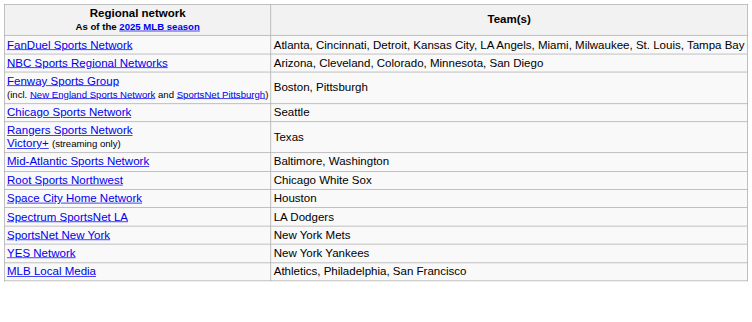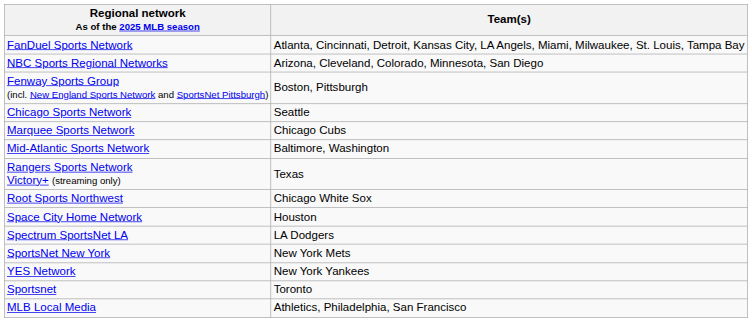 <table class="wikitable">
 <tr>
 <th>Regional network<br><small>As of the <a href='#'>2025 MLB season</a></small></th>
 <th>Team(s)</th>
 </tr>
 <tr>
 <td><a href='#'>FanDuel Sports Network</a></td>
 <td>Atlanta, Cincinnati, Detroit, Kansas City, LA Angels, Miami, Milwaukee, St. Louis, Tampa Bay</td>
 </tr>
 <tr>
 <td><a href='#'>NBC Sports Regional Networks</a></td>
 <td>Arizona, Cleveland, Colorado, Minnesota, San Diego</td>
 </tr>
 <tr>
 <td><a href='#'>Fenway Sports Group</a> <br><small>(incl. <a href='#'>New England Sports Network</a> and <a href='#'>SportsNet Pittsburgh</a>)</small></td>
 <td>Boston, Pittsburgh</td>
 </tr>
 <tr>
 <td><a href='#'>Chicago Sports Network</a></td>
 <td>Seattle</td>
 </tr>
 <tr>
-<td><a href='#'>Rangers Sports Network</a><br><a href='#'>Victory+</a> <small>(streaming only)</small></td>
-<td>Texas</td>
+<td><a href='#'>Marquee Sports Network</a></td>
+<td>Chicago Cubs</td>
 </tr>
 <tr>
 <td><a href='#'>Mid-Atlantic Sports Network</a></td>
 <td>Baltimore, Washington</td>
+</tr>
+<tr>
+<td><a href='#'>Rangers Sports Network</a><br><a href='#'>Victory+</a> <small>(streaming only)</small></td>
+<td>Texas</td>
 </tr>
 <tr>
 <td><a href='#'>Root Sports Northwest</a></td>
 <td>Chicago White Sox</td>
 </tr>
 <tr>
 <td><a href='#'>Space City Home Network</a></td>
 <td>Houston</td>
 </tr>
 <tr>
 <td><a href='#'>Spectrum SportsNet LA</a></td>
 <td>LA Dodgers</td>
 </tr>
 <tr>
 <td><a href='#'>SportsNet New York</a></td>
 <td>New York Mets</td>
 </tr>
 <tr>
 <td><a href='#'>YES Network</a></td>
 <td>New York Yankees</td>
 </tr>
 <tr>
+<td><a href='#'>Sportsnet</a></td>
+<td>Toronto</td>
+</tr>
+<tr>
 <td><a href='#'>MLB Local Media</a></td>
 <td>Athletics, Philadelphia, San Francisco</td>
 </tr>
 </table>
